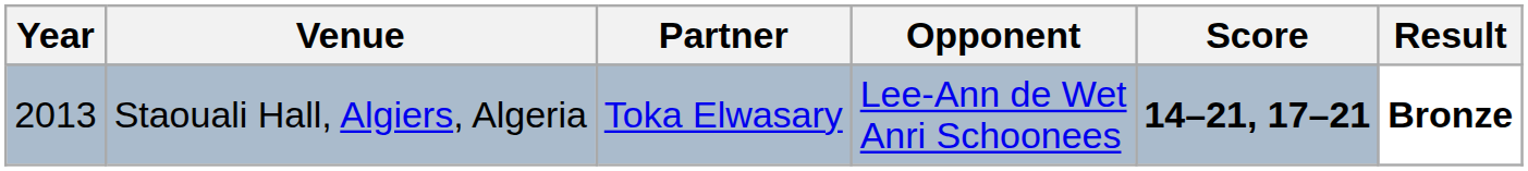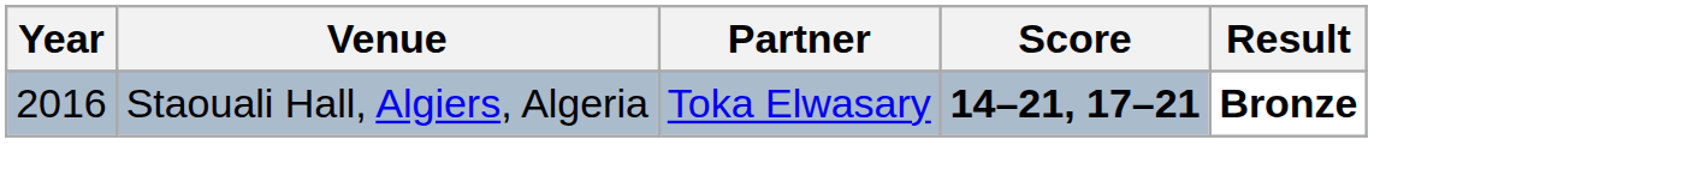 <table class="sortable wikitable" style="font-size: 90%">
 <tr>
 <th>Year</th>
 <th>Venue</th>
 <th>Partner</th>
-<th>Opponent</th>
 <th>Score</th>
 <th>Result</th>
 </tr>
 <tr style="background:#AABBCC">
-<td align="center">2013</td>
+<td align="center">2016</td>
 <td align="left">Staouali Hall, <a href='#'>Algiers</a>, Algeria</td>
 <td align="left"> <a href='#'>Toka Elwasary</a></td>
-<td align="left"> <a href='#'>Lee-Ann de Wet</a><br> <a href='#'>Anri Schoonees</a></td>
 <td align="left"><strong>14–21, 17–21</strong></td>
 <td style="text-align:left; background:white"> <strong>Bronze</strong></td>
 </tr>
 </table>
